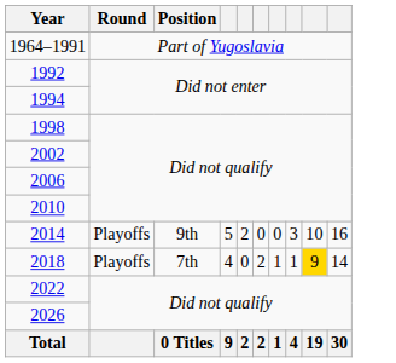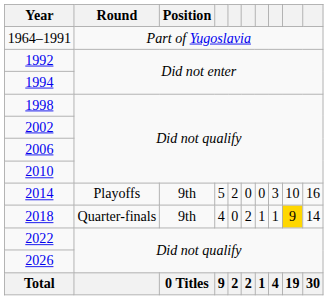 <table class="wikitable" style="text-align: center;">
 <tr>
 <th>Year</th>
 <th>Round</th>
 <th>Position</th>
 <th></th>
 <th></th>
 <th></th>
 <th></th>
 <th></th>
 <th></th>
 <th></th>
 </tr>
 <tr>
 <td>1964–1991</td>
 <td colspan=9><em>Part of <a href='#'>Yugoslavia</a></em></td>
 </tr>
 <tr>
 <td> <a href='#'>1992</a></td>
 <td colspan="9" rowspan="2"><em>Did not enter</em></td>
 </tr>
 <tr>
 <td> <a href='#'>1994</a></td>
 </tr>
 <tr>
 <td> <a href='#'>1998</a></td>
 <td colspan="9" rowspan="4"><em>Did not qualify</em></td>
 </tr>
 <tr>
 <td>  <a href='#'>2002</a></td>
 </tr>
 <tr>
 <td>  <a href='#'>2006</a></td>
 </tr>
 <tr>
 <td>  <a href='#'>2010</a></td>
 </tr>
 <tr>
 <td> <a href='#'>2014</a></td>
 <td>Playoffs</td>
 <td>9th</td>
 <td>5</td>
 <td>2</td>
 <td>0</td>
 <td>0</td>
 <td>3</td>
 <td>10</td>
 <td>16</td>
 </tr>
 <tr>
 <td> <a href='#'>2018</a></td>
-<td>Playoffs</td>
-<td>7th</td>
+<td>Quarter-finals</td>
+<td>9th</td>
 <td>4</td>
 <td>0</td>
 <td>2</td>
 <td>1</td>
 <td>1</td>
 <td style="background: gold;">9</td>
 <td>14</td>
 </tr>
 <tr>
 <td> <a href='#'>2022</a></td>
 <td colspan="9" rowspan="2"><em>Did not qualify</em></td>
 </tr>
 <tr>
 <td> <a href='#'>2026</a></td>
 </tr>
 <tr>
 <th>Total</th>
 <th></th>
 <th>0 Titles</th>
 <th>9</th>
 <th>2</th>
 <th>2</th>
 <th>1</th>
 <th>4</th>
 <th>19</th>
 <th>30</th>
 </tr>
 </table>
